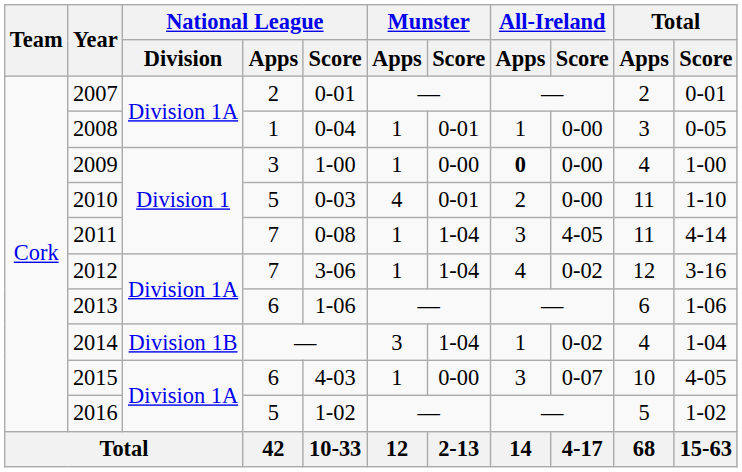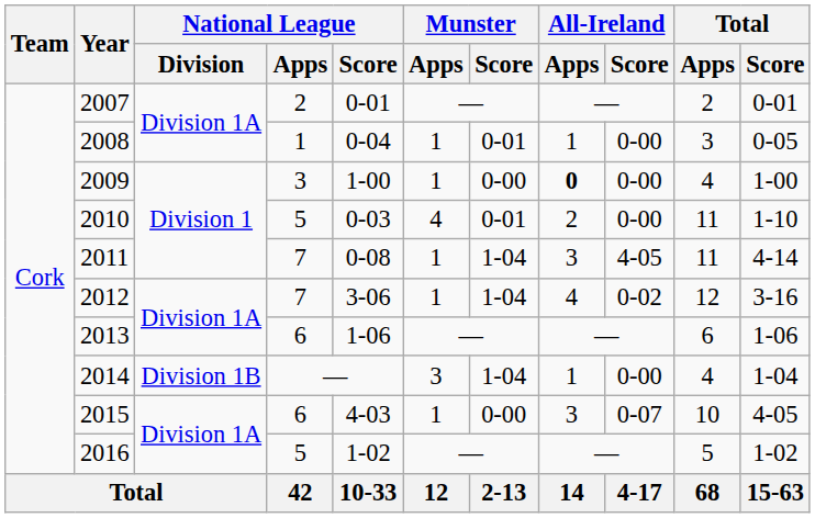 <table class="wikitable" style="text-align:center">
 <tr>
 <th rowspan="2">Team</th>
 <th rowspan="2">Year</th>
 <th colspan="3"><a href='#'>National League</a></th>
 <th colspan="2"><a href='#'>Munster</a></th>
 <th colspan="2"><a href='#'>All-Ireland</a></th>
 <th colspan="2">Total</th>
 </tr>
 <tr>
 <th>Division</th>
 <th>Apps</th>
 <th>Score</th>
 <th>Apps</th>
 <th>Score</th>
 <th>Apps</th>
 <th>Score</th>
 <th>Apps</th>
 <th>Score</th>
 </tr>
 <tr>
 <td rowspan="10"><a href='#'>Cork</a></td>
 <td>2007</td>
 <td rowspan="2"><a href='#'>Division 1A</a></td>
 <td>2</td>
 <td>0-01</td>
 <td colspan=2>—</td>
 <td colspan=2>—</td>
 <td>2</td>
 <td>0-01</td>
 </tr>
 <tr>
 <td>2008</td>
 <td>1</td>
 <td>0-04</td>
 <td>1</td>
 <td>0-01</td>
 <td>1</td>
 <td>0-00</td>
 <td>3</td>
 <td>0-05</td>
 </tr>
 <tr>
 <td>2009</td>
 <td rowspan="3"><a href='#'>Division 1</a></td>
 <td>3</td>
 <td>1-00</td>
 <td>1</td>
 <td>0-00</td>
 <td><strong>0</strong></td>
 <td>0-00</td>
 <td>4</td>
 <td>1-00</td>
 </tr>
 <tr>
 <td>2010</td>
 <td>5</td>
 <td>0-03</td>
 <td>4</td>
 <td>0-01</td>
 <td>2</td>
 <td>0-00</td>
 <td>11</td>
 <td>1-10</td>
 </tr>
 <tr>
 <td>2011</td>
 <td>7</td>
 <td>0-08</td>
 <td>1</td>
 <td>1-04</td>
 <td>3</td>
 <td>4-05</td>
 <td>11</td>
 <td>4-14</td>
 </tr>
 <tr>
 <td>2012</td>
 <td rowspan="2"><a href='#'>Division 1A</a></td>
 <td>7</td>
 <td>3-06</td>
 <td>1</td>
 <td>1-04</td>
 <td>4</td>
 <td>0-02</td>
 <td>12</td>
 <td>3-16</td>
 </tr>
 <tr>
 <td>2013</td>
 <td>6</td>
 <td>1-06</td>
 <td colspan=2>—</td>
 <td colspan=2>—</td>
 <td>6</td>
 <td>1-06</td>
 </tr>
 <tr>
 <td>2014</td>
 <td rowspan="1"><a href='#'>Division 1B</a></td>
 <td colspan=2>—</td>
 <td>3</td>
 <td>1-04</td>
 <td>1</td>
-<td>0-02</td>
+<td>0-00</td>
 <td>4</td>
 <td>1-04</td>
 </tr>
 <tr>
 <td>2015</td>
 <td rowspan="2"><a href='#'>Division 1A</a></td>
 <td>6</td>
 <td>4-03</td>
 <td>1</td>
 <td>0-00</td>
 <td>3</td>
 <td>0-07</td>
 <td>10</td>
 <td>4-05</td>
 </tr>
 <tr>
 <td>2016</td>
 <td>5</td>
 <td>1-02</td>
 <td colspan=2>—</td>
 <td colspan=2>—</td>
 <td>5</td>
 <td>1-02</td>
 </tr>
 <tr>
 <th colspan="3">Total</th>
 <th>42</th>
 <th>10-33</th>
 <th>12</th>
 <th>2-13</th>
 <th>14</th>
 <th>4-17</th>
 <th>68</th>
 <th>15-63</th>
 </tr>
 </table>
